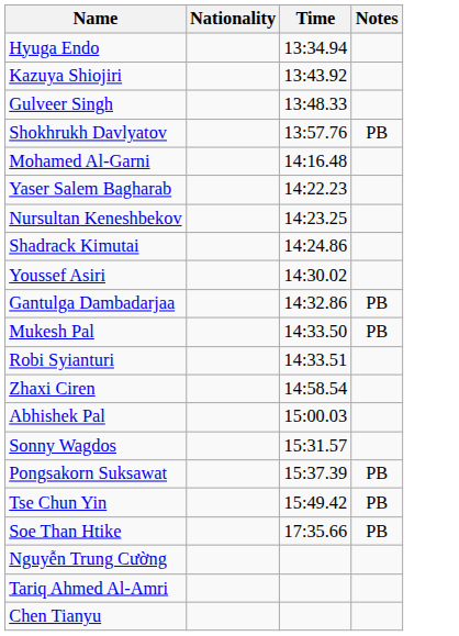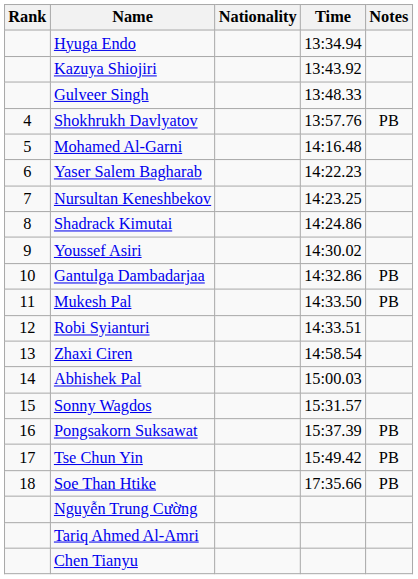 <table class="wikitable sortable" style="text-align:center">
 <tr>
+<th>Rank</th>
 <th>Name</th>
 <th>Nationality</th>
 <th>Time</th>
 <th>Notes</th>
 </tr>
 <tr>
+<td></td>
 <td align=left><a href='#'>Hyuga Endo</a></td>
 <td align=left></td>
 <td>13:34.94</td>
 <td></td>
 </tr>
 <tr>
+<td></td>
 <td align=left><a href='#'>Kazuya Shiojiri</a></td>
 <td align=left></td>
 <td>13:43.92</td>
 <td></td>
 </tr>
 <tr>
+<td></td>
 <td align=left><a href='#'>Gulveer Singh</a></td>
 <td align=left></td>
 <td>13:48.33</td>
 <td></td>
 </tr>
 <tr>
+<td>4</td>
 <td align=left><a href='#'>Shokhrukh Davlyatov</a></td>
 <td align=left></td>
 <td>13:57.76</td>
 <td>PB</td>
 </tr>
 <tr>
+<td>5</td>
 <td align=left><a href='#'>Mohamed Al-Garni</a></td>
 <td align=left></td>
 <td>14:16.48</td>
 <td></td>
 </tr>
 <tr>
+<td>6</td>
 <td align=left><a href='#'>Yaser Salem Bagharab</a></td>
 <td align=left></td>
 <td>14:22.23</td>
 <td></td>
 </tr>
 <tr>
+<td>7</td>
 <td align=left><a href='#'>Nursultan Keneshbekov</a></td>
 <td align=left></td>
 <td>14:23.25</td>
 <td></td>
 </tr>
 <tr>
+<td>8</td>
 <td align=left><a href='#'>Shadrack Kimutai</a></td>
 <td align=left></td>
 <td>14:24.86</td>
 <td></td>
 </tr>
 <tr>
+<td>9</td>
 <td align=left><a href='#'>Youssef Asiri</a></td>
 <td align=left></td>
 <td>14:30.02</td>
 <td></td>
 </tr>
 <tr>
+<td>10</td>
 <td align=left><a href='#'>Gantulga Dambadarjaa</a></td>
 <td align=left></td>
 <td>14:32.86</td>
 <td>PB</td>
 </tr>
 <tr>
+<td>11</td>
 <td align=left><a href='#'>Mukesh Pal</a></td>
 <td align=left></td>
 <td>14:33.50</td>
 <td>PB</td>
 </tr>
 <tr>
+<td>12</td>
 <td align=left><a href='#'>Robi Syianturi</a></td>
 <td align=left></td>
 <td>14:33.51</td>
 <td></td>
 </tr>
 <tr>
+<td>13</td>
 <td align=left><a href='#'>Zhaxi Ciren</a></td>
 <td align=left></td>
 <td>14:58.54</td>
 <td></td>
 </tr>
 <tr>
+<td>14</td>
 <td align=left><a href='#'>Abhishek Pal</a></td>
 <td align=left></td>
 <td>15:00.03</td>
 <td></td>
 </tr>
 <tr>
+<td>15</td>
 <td align=left><a href='#'>Sonny Wagdos</a></td>
 <td align=left></td>
 <td>15:31.57</td>
 <td></td>
 </tr>
 <tr>
+<td>16</td>
 <td align=left><a href='#'>Pongsakorn Suksawat</a></td>
 <td align=left></td>
 <td>15:37.39</td>
 <td>PB</td>
 </tr>
 <tr>
+<td>17</td>
 <td align=left><a href='#'>Tse Chun Yin</a></td>
 <td align=left></td>
 <td>15:49.42</td>
 <td>PB</td>
 </tr>
 <tr>
+<td>18</td>
 <td align=left><a href='#'>Soe Than Htike</a></td>
 <td align=left></td>
 <td>17:35.66</td>
 <td>PB</td>
 </tr>
 <tr>
+<td></td>
 <td align=left><a href='#'>Nguyễn Trung Cường</a></td>
 <td align=left></td>
 <td></td>
 <td></td>
 </tr>
 <tr>
+<td></td>
 <td align=left><a href='#'>Tariq Ahmed Al-Amri</a></td>
 <td align=left></td>
 <td></td>
 <td></td>
 </tr>
 <tr>
+<td></td>
 <td align=left><a href='#'>Chen Tianyu</a></td>
 <td align=left></td>
 <td></td>
 <td></td>
 </tr>
 </table>
